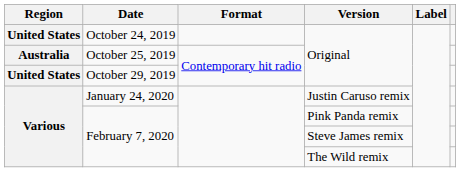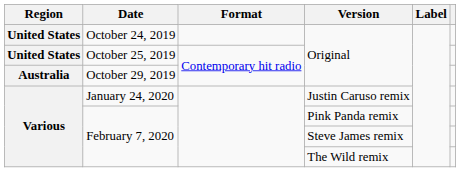 <table class="wikitable plainrowheaders">
 <tr>
 <th scope="col">Region</th>
 <th scope="col">Date</th>
 <th scope="col">Format</th>
 <th scope="col">Version</th>
 <th scope="col">Label</th>
 <th scope="col"></th>
 </tr>
 <tr>
 <th scope="row">United States</th>
 <td>October 24, 2019</td>
 <td></td>
 <td rowspan="3">Original</td>
 <td rowspan="7"></td>
 <td></td>
 </tr>
 <tr>
-<th scope="row">Australia</th>
+<th scope="row">United States</th>
 <td>October 25, 2019</td>
 <td rowspan="2"><a href='#'>Contemporary hit radio</a></td>
 <td></td>
 </tr>
 <tr>
-<th scope="row">United States</th>
+<th scope="row">Australia</th>
 <td>October 29, 2019</td>
 <td></td>
 </tr>
 <tr>
 <th scope="row" rowspan="4">Various</th>
 <td>January 24, 2020</td>
 <td rowspan="4"></td>
 <td>Justin Caruso remix</td>
 <td></td>
 </tr>
 <tr>
 <td rowspan="3">February 7, 2020</td>
 <td>Pink Panda remix</td>
 <td></td>
 </tr>
 <tr>
 <td>Steve James remix</td>
 <td></td>
 </tr>
 <tr>
 <td>The Wild remix</td>
 <td></td>
 </tr>
 </table>
